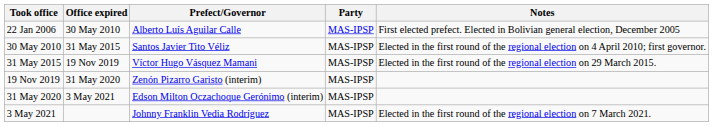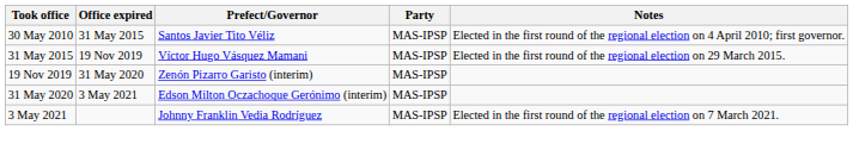 <table class="wikitable" style="font-size: 95%">
 <tr>
 <th><strong>Took office</strong></th>
 <th><strong>Office expired</strong></th>
 <th><strong>Prefect</strong>/<strong>Governor</strong></th>
 <th><strong>Party</strong></th>
 <th><strong>Notes</strong></th>
-</tr>
-<tr>
-<td>22 Jan 2006</td>
-<td>30 May 2010</td>
-<td><a href='#'>Alberto Luís Aguilar Calle</a></td>
-<td><a href='#'>MAS-IPSP</a></td>
-<td>First elected prefect. Elected in Bolivian general election, December 2005</td>
 </tr>
 <tr>
 <td>30 May 2010</td>
 <td>31 May 2015</td>
 <td><a href='#'>Santos Javier Tito Véliz</a></td>
 <td>MAS-IPSP</td>
 <td>Elected in the first round of the <a href='#'>regional election</a> on 4 April 2010; first governor.</td>
 </tr>
 <tr>
 <td>31 May 2015</td>
 <td>19 Nov 2019</td>
 <td><a href='#'>Víctor Hugo Vásquez Mamani</a></td>
 <td>MAS-IPSP</td>
 <td>Elected in the first round of the <a href='#'>regional election</a> on 29 March 2015.</td>
 </tr>
 <tr>
 <td>19 Nov 2019</td>
 <td>31 May 2020</td>
 <td><a href='#'>Zenón Pizarro Garisto</a> (interim)</td>
 <td>MAS-IPSP</td>
 <td></td>
 </tr>
 <tr>
 <td>31 May 2020</td>
 <td>3 May 2021</td>
 <td><a href='#'>Edson Milton Oczachoque Gerónimo</a> (interim)</td>
 <td>MAS-IPSP</td>
 <td></td>
 </tr>
 <tr>
 <td>3 May 2021</td>
 <td></td>
 <td><a href='#'>Johnny Franklin Vedia Rodríguez</a></td>
 <td>MAS-IPSP</td>
 <td>Elected in the first round of the <a href='#'>regional election</a> on 7 March 2021.</td>
 </tr>
 </table>
